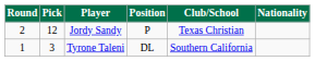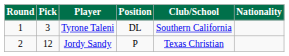 <table class="wikitable" style="font-size: 95%;">
 <tr>
 <th style="background:#00704A;color:White;">Round</th>
 <th style="background:#00704A;color:White;">Pick</th>
 <th style="background:#00704A;color:White;">Player</th>
 <th style="background:#00704A;color:White;">Position</th>
 <th style="background:#00704A;color:White;">Club/School</th>
 <th style="background:#00704A;color:White;">Nationality</th>
 </tr>
 <tr align="center">
+<td align=center>1</td>
+<td>3</td>
+<td><a href='#'>Tyrone Taleni</a></td>
+<td>DL</td>
+<td><a href='#'>Southern California</a></td>
+<td></td>
+</tr>
+<tr align="center">
 <td align=center>2</td>
 <td>12</td>
 <td><a href='#'>Jordy Sandy</a></td>
 <td>P</td>
 <td><a href='#'>Texas Christian</a></td>
 <td></td>
 </tr>
-<tr align="center">
-<td align=center>1</td>
-<td>3</td>
-<td><a href='#'>Tyrone Taleni</a></td>
-<td>DL</td>
-<td><a href='#'>Southern California</a></td>
-<td></td>
-</tr>
 </table>
